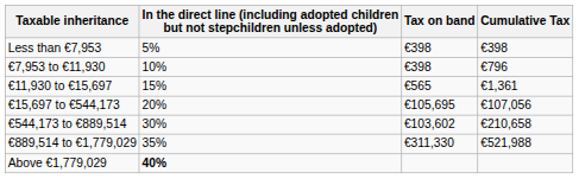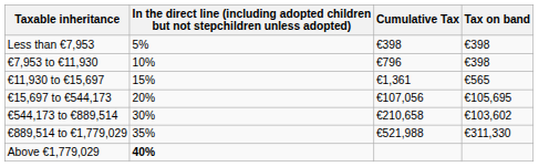 <table class="wikitable">
 <tr>
 <th>Taxable inheritance</th>
 <th>In the direct line (including adopted children<br>but not stepchildren unless adopted)</th>
+<th>Cumulative Tax</th>
 <th>Tax on band</th>
-<th>Cumulative Tax</th>
 </tr>
 <tr>
 <td>Less than €7,953</td>
 <td>5%</td>
 <td>€398</td>
 <td>€398</td>
 </tr>
 <tr>
 <td>€7,953 to €11,930</td>
 <td>10%</td>
+<td>€796</td>
 <td>€398</td>
-<td>€796</td>
 </tr>
 <tr>
 <td>€11,930 to €15,697</td>
 <td>15%</td>
+<td>€1,361</td>
 <td>€565</td>
-<td>€1,361</td>
 </tr>
 <tr>
 <td>€15,697 to €544,173</td>
 <td>20%</td>
+<td>€107,056</td>
 <td>€105,695</td>
-<td>€107,056</td>
 </tr>
 <tr>
 <td>€544,173 to €889,514</td>
 <td>30%</td>
+<td>€210,658</td>
 <td>€103,602</td>
-<td>€210,658</td>
 </tr>
 <tr>
 <td>€889,514 to €1,779,029</td>
 <td>35%</td>
+<td>€521,988</td>
 <td>€311,330</td>
-<td>€521,988</td>
 </tr>
 <tr>
 <td>Above €1,779,029</td>
 <td><strong>40%</strong></td>
 <td></td>
 <td></td>
 </tr>
 </table>
